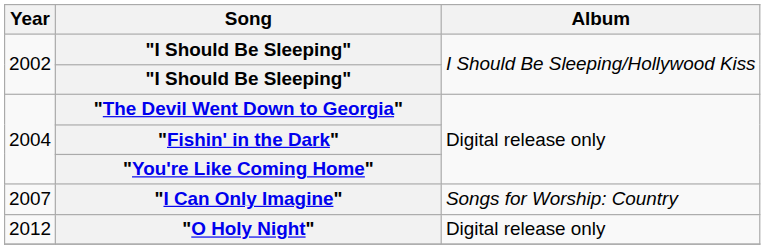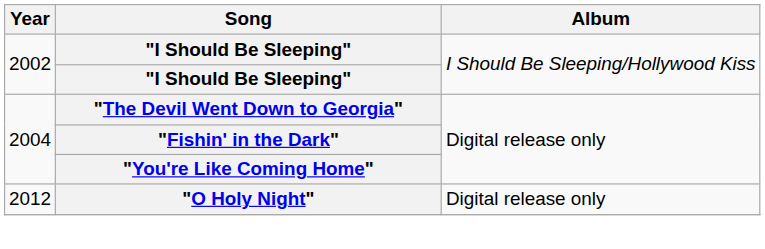 <table class="wikitable plainrowheaders">
 <tr>
 <th>Year</th>
 <th style="width:20em;">Song</th>
 <th>Album</th>
 </tr>
 <tr>
 <td rowspan="2">2002</td>
 <th scope="row">"I Should Be Sleeping" </th>
 <td rowspan="2"><em>I Should Be Sleeping/Hollywood Kiss</em></td>
 </tr>
 <tr>
 <th scope="row">"I Should Be Sleeping" </th>
 </tr>
 <tr>
 <td rowspan="3">2004</td>
 <th scope="row">"<a href='#'>The Devil Went Down to Georgia</a>" </th>
 <td rowspan="3">Digital release only</td>
 </tr>
 <tr>
 <th scope="row">"<a href='#'>Fishin' in the Dark</a>" </th>
 </tr>
 <tr>
 <th scope="row">"<a href='#'>You're Like Coming Home</a>" </th>
 </tr>
 <tr>
-<td>2007</td>
-<th scope="row">"<a href='#'>I Can Only Imagine</a>"</th>
-<td><em>Songs for Worship: Country</em></td>
-</tr>
-<tr>
 <td>2012</td>
 <th scope="row">"<a href='#'>O Holy Night</a>"</th>
 <td>Digital release only</td>
 </tr>
 <tr>
 </tr>
 </table>
